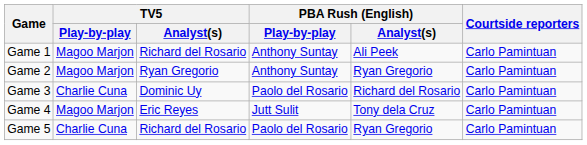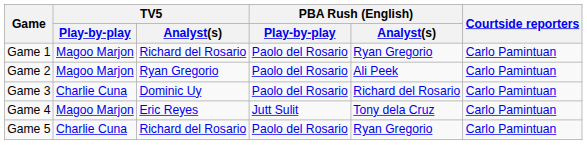 <table class=wikitable>
 <tr>
 <th rowspan=2>Game</th>
 <th colspan=2>TV5</th>
 <th colspan=2>PBA Rush (English)</th>
 <th rowspan=2><a href='#'>Courtside reporters</a></th>
 </tr>
 <tr>
 <th><a href='#'>Play-by-play</a></th>
 <th><a href='#'>Analyst</a>(s)</th>
 <th><a href='#'>Play-by-play</a></th>
 <th><a href='#'>Analyst</a>(s)</th>
 </tr>
 <tr>
 <td>Game 1</td>
 <td><a href='#'>Magoo Marjon</a></td>
 <td><a href='#'>Richard del Rosario</a></td>
-<td><a href='#'>Anthony Suntay</a></td>
-<td><a href='#'>Ali Peek</a></td>
+<td><a href='#'>Paolo del Rosario</a></td>
+<td><a href='#'>Ryan Gregorio</a></td>
 <td><a href='#'>Carlo Pamintuan</a></td>
 </tr>
 <tr>
 <td>Game 2</td>
 <td><a href='#'>Magoo Marjon</a></td>
 <td><a href='#'>Ryan Gregorio</a></td>
-<td><a href='#'>Anthony Suntay</a></td>
-<td><a href='#'>Ryan Gregorio</a></td>
+<td><a href='#'>Paolo del Rosario</a></td>
+<td><a href='#'>Ali Peek</a></td>
 <td><a href='#'>Carlo Pamintuan</a></td>
 </tr>
 <tr>
 <td>Game 3</td>
 <td><a href='#'>Charlie Cuna</a></td>
 <td><a href='#'>Dominic Uy</a></td>
 <td><a href='#'>Paolo del Rosario</a></td>
 <td><a href='#'>Richard del Rosario</a></td>
 <td><a href='#'>Carlo Pamintuan</a></td>
 </tr>
 <tr>
 <td>Game 4</td>
 <td><a href='#'>Magoo Marjon</a></td>
 <td><a href='#'>Eric Reyes</a></td>
 <td><a href='#'>Jutt Sulit</a></td>
 <td><a href='#'>Tony dela Cruz</a></td>
 <td><a href='#'>Carlo Pamintuan</a></td>
 </tr>
 <tr>
 <td>Game 5</td>
 <td><a href='#'>Charlie Cuna</a></td>
 <td><a href='#'>Richard del Rosario</a></td>
 <td><a href='#'>Paolo del Rosario</a></td>
 <td><a href='#'>Ryan Gregorio</a></td>
 <td><a href='#'>Carlo Pamintuan</a></td>
 </tr>
 </table>
